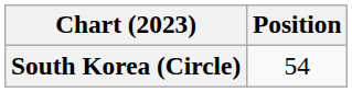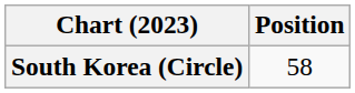 <table class="wikitable plainrowheaders" style="text-align:center">
 <tr>
 <th scope="col">Chart (2023)</th>
 <th scope="col">Position</th>
 </tr>
 <tr>
 <th scope="row">South Korea (Circle)</th>
-<td>54</td>
+<td>58</td>
 </tr>
 </table>
